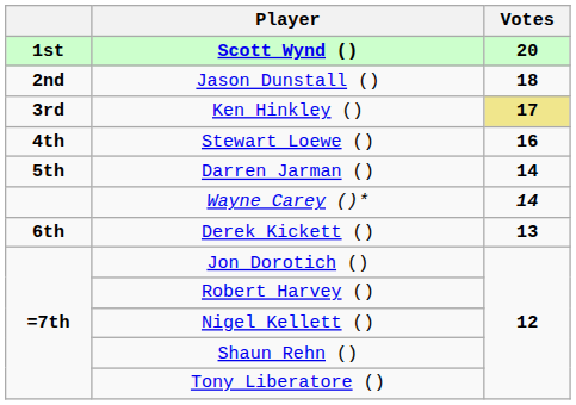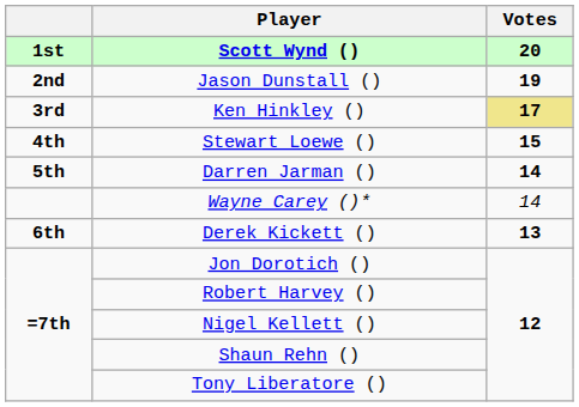 <table class="wikitable" style="text-align: center; font-size: 90%;">
 <tr>
 <th width="50"></th>
 <th width="250">Player</th>
 <th width="50">Votes</th>
 </tr>
 <tr style="background: #CCFFCC;">
 <td><strong>1st</strong></td>
 <td><strong><a href='#'>Scott Wynd</a> ()</strong></td>
 <td><strong>20</strong></td>
 </tr>
 <tr>
 <td><strong>2nd</strong></td>
 <td><a href='#'>Jason Dunstall</a> ()</td>
-<td><strong>18</strong></td>
+<td><strong>19</strong></td>
 </tr>
 <tr>
 <td><strong>3rd</strong></td>
 <td><a href='#'>Ken Hinkley</a> ()</td>
 <td style="background: khaki;"><strong>17</strong></td>
 </tr>
 <tr>
 <td><strong>4th</strong></td>
 <td><a href='#'>Stewart Loewe</a> ()</td>
-<td><strong>16</strong></td>
+<td><strong>15</strong></td>
 </tr>
 <tr>
 <td><strong>5th</strong></td>
 <td><a href='#'>Darren Jarman</a> ()</td>
 <td><strong>14</strong></td>
 </tr>
 <tr>
 <td></td>
 <td><em><a href='#'>Wayne Carey</a> ()*</em></td>
-<td><strong><em>14</em></strong></td>
+<td><em>14</em></td>
 </tr>
 <tr>
 <td><strong>6th</strong></td>
 <td><a href='#'>Derek Kickett</a> ()</td>
 <td><strong>13</strong></td>
 </tr>
 <tr>
 <td rowspan=5><strong>=7th</strong></td>
 <td><a href='#'>Jon Dorotich</a> ()</td>
 <td rowspan=5><strong>12</strong></td>
 </tr>
 <tr>
 <td><a href='#'>Robert Harvey</a> ()</td>
 </tr>
 <tr>
 <td><a href='#'>Nigel Kellett</a> ()</td>
 </tr>
 <tr>
 <td><a href='#'>Shaun Rehn</a> ()</td>
 </tr>
 <tr>
 <td><a href='#'>Tony Liberatore</a> ()</td>
 </tr>
 </table>
